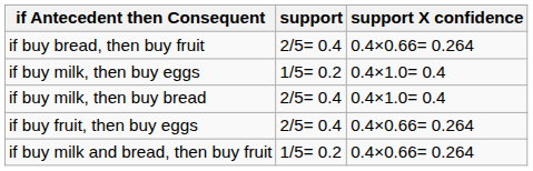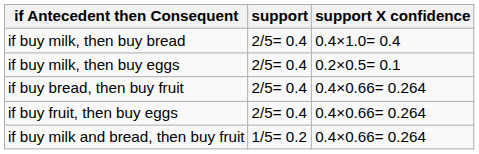 <table class="wikitable sortable">
 <tr>
 <th>if Antecedent then Consequent</th>
 <th>support</th>
 <th>support X confidence</th>
 </tr>
 <tr>
+<td>if buy milk, then buy bread</td>
+<td>2/5= 0.4</td>
+<td>0.4×1.0= 0.4</td>
+</tr>
+<tr>
+<td>if buy milk, then buy eggs</td>
+<td>2/5= 0.4</td>
+<td>0.2×0.5= 0.1</td>
+</tr>
+<tr>
 <td>if buy bread, then buy fruit</td>
 <td>2/5= 0.4</td>
 <td>0.4×0.66= 0.264</td>
-</tr>
-<tr>
-<td>if buy milk, then buy eggs</td>
-<td>1/5= 0.2</td>
-<td>0.4×1.0= 0.4</td>
-</tr>
-<tr>
-<td>if buy milk, then buy bread</td>
-<td>2/5= 0.4</td>
-<td>0.4×1.0= 0.4</td>
 </tr>
 <tr>
 <td>if buy fruit, then buy eggs</td>
 <td>2/5= 0.4</td>
 <td>0.4×0.66= 0.264</td>
 </tr>
 <tr>
 <td>if buy milk and bread, then buy fruit</td>
 <td>1/5= 0.2</td>
 <td>0.4×0.66= 0.264</td>
 </tr>
 </table>
